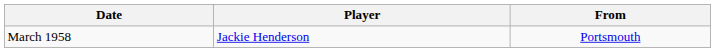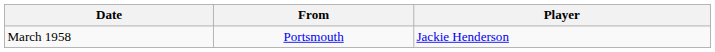 <table class="wikitable" style="text-align:center; font-size:95%;width:65%; text-align:left">
 <tr>
 <th><strong>Date</strong></th>
+<th><strong>From</strong></th>
 <th><strong>Player</strong></th>
-<th><strong>From</strong></th>
 </tr>
 <tr --->
 <td>March 1958</td>
+<td align="center"><a href='#'>Portsmouth</a></td>
 <td> <a href='#'>Jackie Henderson</a></td>
-<td align="center"><a href='#'>Portsmouth</a></td>
 </tr>
 </table>
